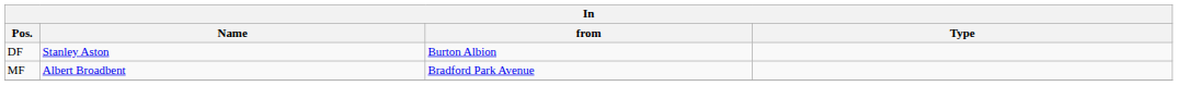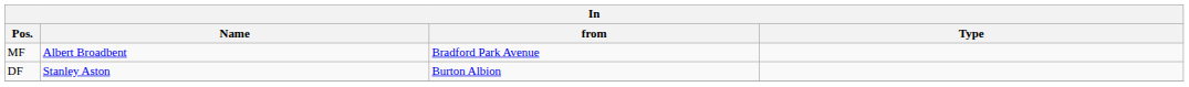 <table class="wikitable" style="font-size:100%;width:99%;">
 <tr>
 <th colspan="4">In</th>
 </tr>
 <tr>
 <th width=3%>Pos.</th>
 <th width=33%>Name</th>
 <th width=28%>from</th>
 <th width=36%>Type</th>
 </tr>
 <tr>
+<td>MF</td>
+<td><a href='#'>Albert Broadbent</a></td>
+<td><a href='#'>Bradford Park Avenue</a></td>
+<td></td>
+</tr>
+<tr>
 <td>DF</td>
 <td><a href='#'>Stanley Aston</a></td>
 <td><a href='#'>Burton Albion</a></td>
 <td></td>
 </tr>
 <tr>
-<td>MF</td>
-<td><a href='#'>Albert Broadbent</a></td>
-<td><a href='#'>Bradford Park Avenue</a></td>
-<td></td>
-</tr>
-<tr>
 </tr>
 </table>
